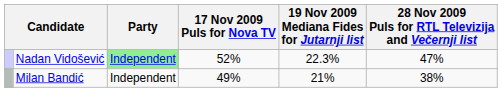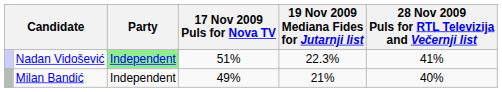 <table class="wikitable">
 <tr>
 <th colspan=2>Candidate</th>
 <th>Party</th>
 <th>17 Nov 2009<br>Puls for <a href='#'>Nova TV</a></th>
 <th>19 Nov 2009<br>Mediana Fides<br>for <em><a href='#'>Jutarnji list</a></em></th>
 <th>28 Nov 2009<br>Puls for <a href='#'>RTL Televizija</a><br> and <em><a href='#'>Večernji list</a></em></th>
 </tr>
 <tr>
 <td style="background:#ccf;"> </td>
 <td><a href='#'>Nadan Vidošević</a></td>
 <td style="background: lightgreen;"><a href='#'>Independent</a></td>
-<td align=center>52%</td>
+<td align=center>51%</td>
 <td align=center>22.3%</td>
-<td align=center>47%</td>
+<td align=center>41%</td>
 </tr>
 <tr>
 <td style="background:#b2beb5;"> </td>
 <td><a href='#'>Milan Bandić</a></td>
 <td>Independent</td>
 <td align=center>49%</td>
 <td align=center>21%</td>
-<td align=center>38%</td>
+<td align=center>40%</td>
 </tr>
 </table>
